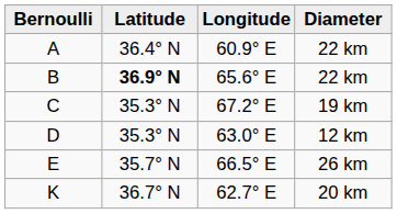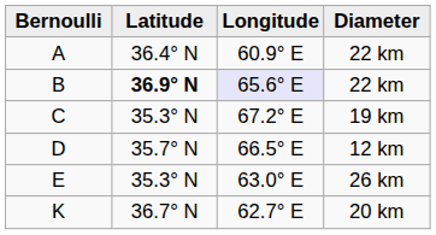 <table class="wikitable">
 <tr>
 <th width="25%" style="background:#eeeeee;">Bernoulli</th>
 <th width="25%" style="background:#eeeeee;">Latitude</th>
 <th width="25%" style="background:#eeeeee;">Longitude</th>
 <th width="25%" style="background:#eeeeee;">Diameter</th>
 </tr>
 <tr>
 <td align="center">A</td>
 <td align="center">36.4° N</td>
 <td align="center">60.9° E</td>
 <td align="center">22 km</td>
 </tr>
 <tr>
 <td align="center">B</td>
 <td align="center"><strong>36.9° N</strong></td>
-<td align="center">65.6° E</td>
+<td align="center" style="background: lavender;">65.6° E</td>
 <td align="center">22 km</td>
 </tr>
 <tr>
 <td align="center">C</td>
 <td align="center">35.3° N</td>
 <td align="center">67.2° E</td>
 <td align="center">19 km</td>
 </tr>
 <tr>
 <td align="center">D</td>
-<td align="center">35.3° N</td>
-<td align="center">63.0° E</td>
+<td align="center">35.7° N</td>
+<td align="center">66.5° E</td>
 <td align="center">12 km</td>
 </tr>
 <tr>
 <td align="center">E</td>
-<td align="center">35.7° N</td>
-<td align="center">66.5° E</td>
+<td align="center">35.3° N</td>
+<td align="center">63.0° E</td>
 <td align="center">26 km</td>
 </tr>
 <tr>
 <td align="center">K</td>
 <td align="center">36.7° N</td>
 <td align="center">62.7° E</td>
 <td align="center">20 km</td>
 </tr>
 </table>
